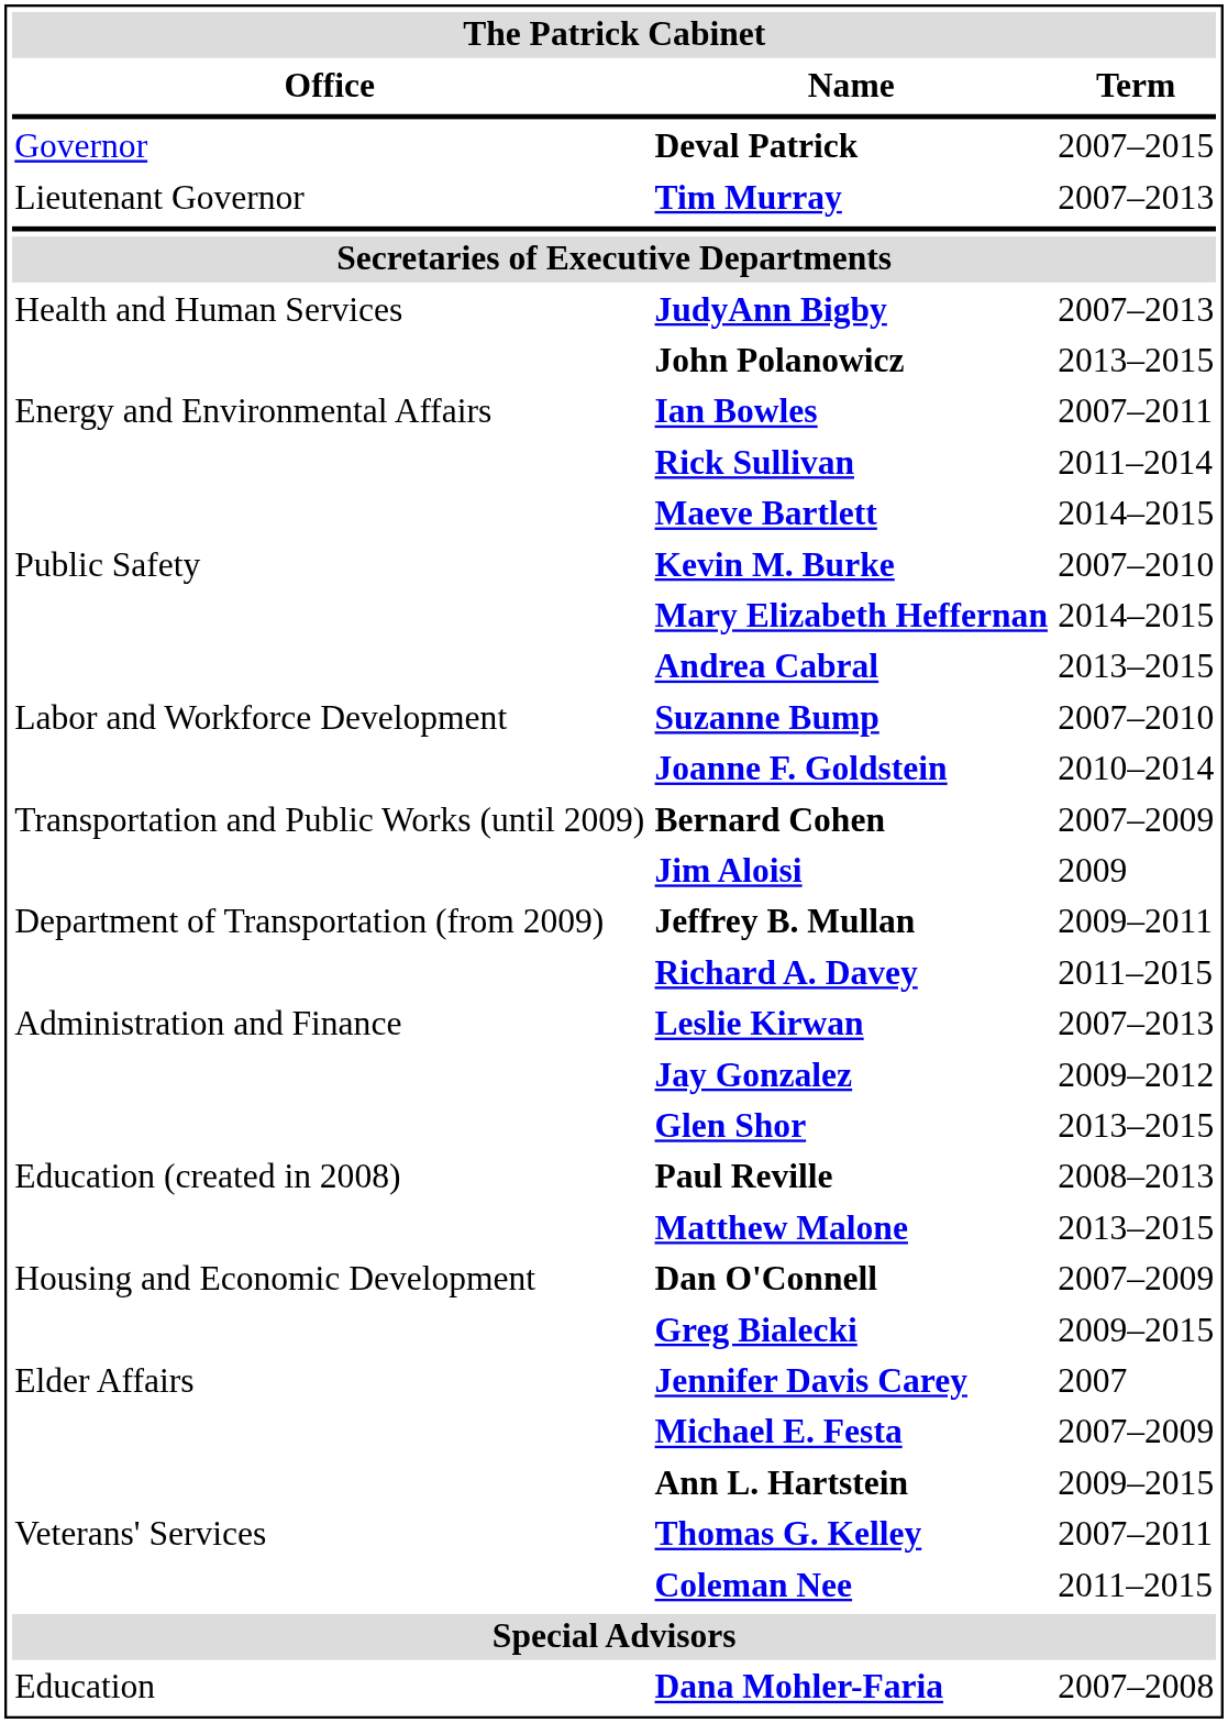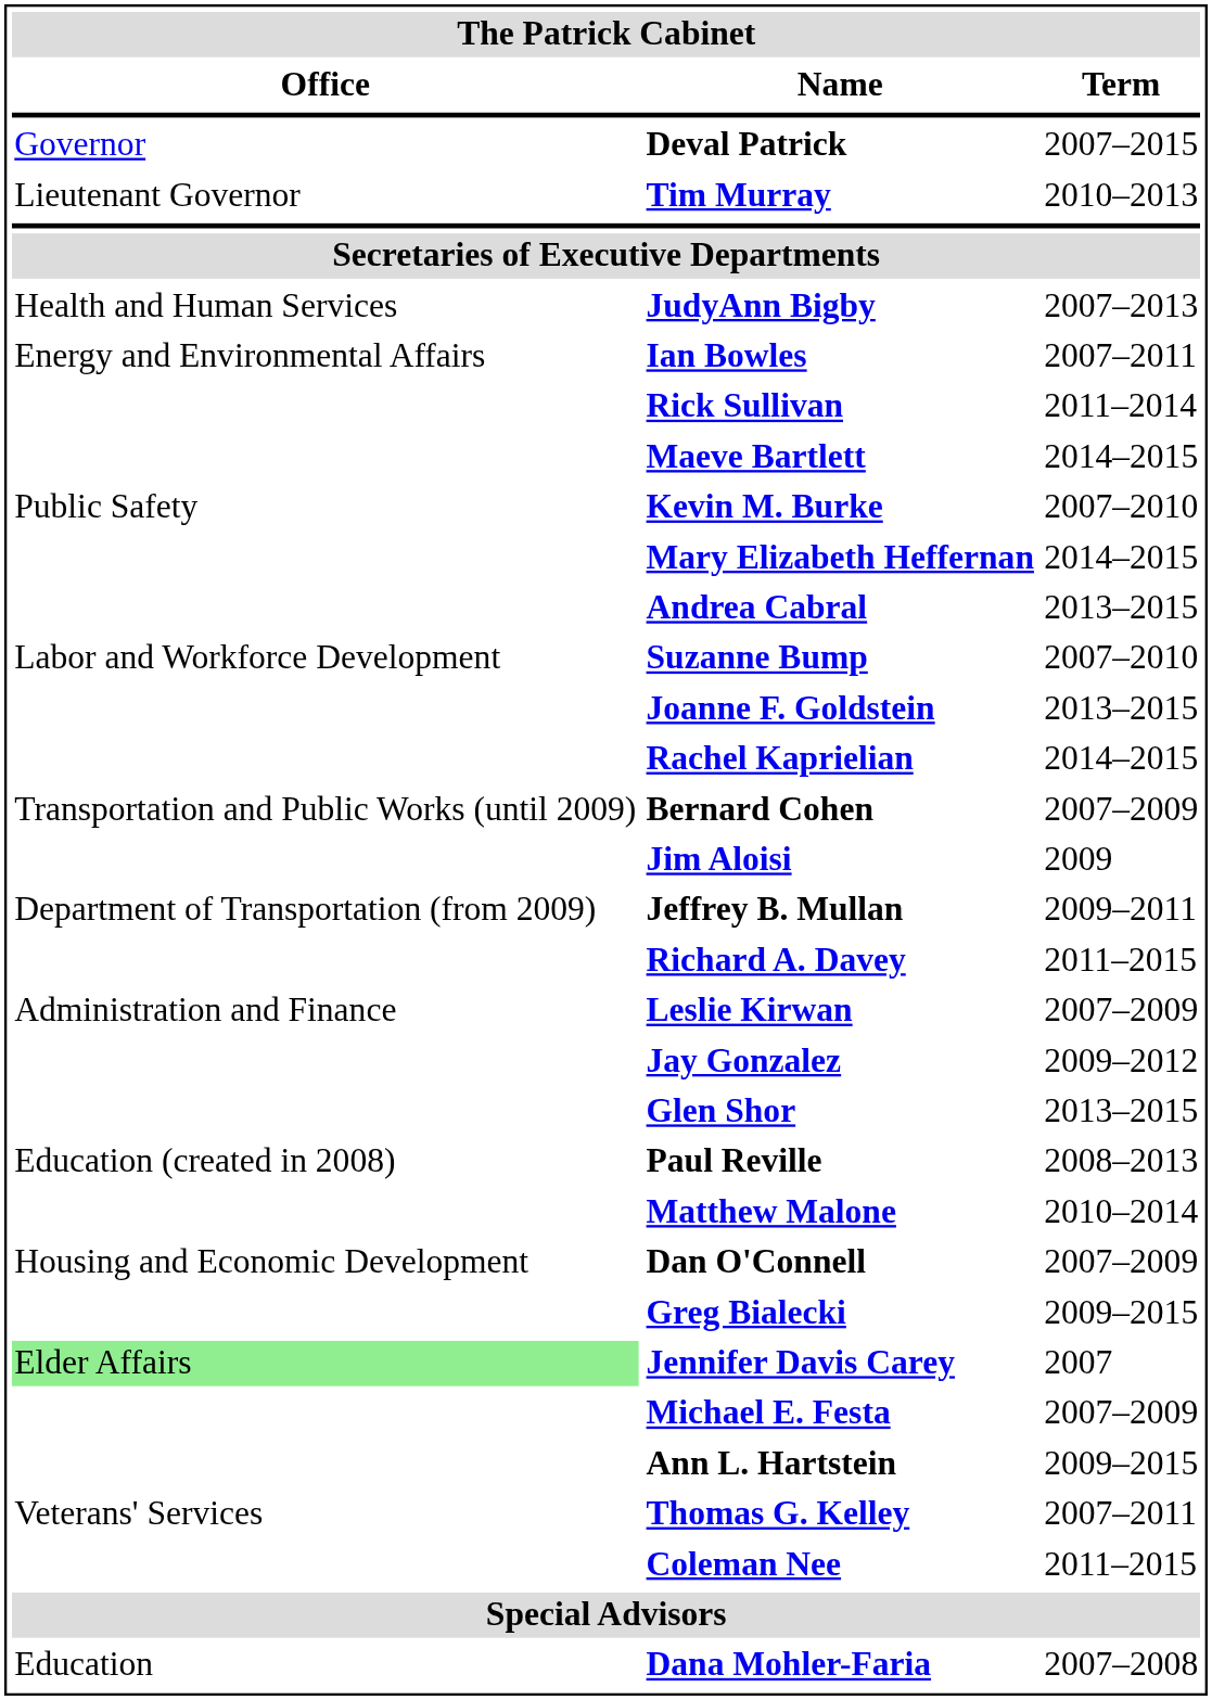 <table cellpadding="1" cellspacing="2" style="float:margin:1em 1em 1em 0; border:1px solid #000; font-size:85%;">
 <tr>
 <th style="background:#dcdcdc;" colspan="3">The Patrick Cabinet</th>
 </tr>
 <tr>
 <th>Office</th>
 <th>Name</th>
 <th>Term</th>
 </tr>
 <tr>
 <th style="background:#000;" colspan="3"></th>
 </tr>
 <tr>
 <td><a href='#'>Governor</a></td>
 <td><strong>Deval Patrick</strong></td>
 <td>2007–2015</td>
 </tr>
 <tr>
 <td>Lieutenant Governor</td>
 <td><strong><a href='#'>Tim Murray</a></strong></td>
-<td>2007–2013</td>
+<td>2010–2013</td>
 </tr>
 <tr>
 <th style="background:#000;" colspan="3"></th>
 </tr>
 <tr>
 <th style="background:#dcdcdc;" colspan="3">Secretaries of Executive Departments</th>
 </tr>
 <tr>
 <td>Health and Human Services</td>
 <td><strong><a href='#'>JudyAnn Bigby</a></strong></td>
 <td>2007–2013</td>
-</tr>
-<tr>
-<td> </td>
-<td><strong>John Polanowicz</strong></td>
-<td>2013–2015</td>
 </tr>
 <tr>
 <td>Energy and Environmental Affairs</td>
 <td><strong><a href='#'>Ian Bowles</a></strong></td>
 <td>2007–2011</td>
 </tr>
 <tr>
 <td> </td>
 <td><strong><a href='#'>Rick Sullivan</a></strong></td>
 <td>2011–2014</td>
 </tr>
 <tr>
 <td> </td>
 <td><strong><a href='#'>Maeve Bartlett</a></strong></td>
 <td>2014–2015</td>
 </tr>
 <tr>
 <td>Public Safety</td>
 <td><strong><a href='#'>Kevin M. Burke</a></strong></td>
 <td>2007–2010</td>
 </tr>
 <tr>
 <td> </td>
 <td><strong><a href='#'>Mary Elizabeth Heffernan</a></strong></td>
 <td>2014–2015</td>
 </tr>
 <tr>
 <td> </td>
 <td><strong><a href='#'>Andrea Cabral</a></strong></td>
 <td>2013–2015</td>
 </tr>
 <tr>
 <td>Labor and Workforce Development</td>
 <td><strong><a href='#'>Suzanne Bump</a></strong></td>
 <td>2007–2010</td>
 </tr>
 <tr>
 <td> </td>
 <td><strong><a href='#'>Joanne F. Goldstein</a></strong></td>
-<td>2010–2014</td>
+<td>2013–2015</td>
+</tr>
+<tr>
+<td> </td>
+<td><strong><a href='#'>Rachel Kaprielian</a></strong></td>
+<td>2014–2015</td>
 </tr>
 <tr>
 <td>Transportation and Public Works (until 2009)</td>
 <td><strong>Bernard Cohen</strong></td>
 <td>2007–2009</td>
 </tr>
 <tr>
 <td> </td>
 <td><strong><a href='#'>Jim Aloisi</a></strong></td>
 <td>2009</td>
 </tr>
 <tr>
 <td>Department of Transportation (from 2009)</td>
 <td><strong>Jeffrey B. Mullan</strong></td>
 <td>2009–2011</td>
 </tr>
 <tr>
 <td> </td>
 <td><strong><a href='#'>Richard A. Davey</a></strong></td>
 <td>2011–2015</td>
 </tr>
 <tr>
 <td>Administration and Finance</td>
 <td><strong><a href='#'>Leslie Kirwan</a></strong></td>
-<td>2007–2013</td>
+<td>2007–2009</td>
 </tr>
 <tr>
 <td> </td>
 <td><strong><a href='#'>Jay Gonzalez</a></strong></td>
 <td>2009–2012</td>
 </tr>
 <tr>
 <td> </td>
 <td><strong><a href='#'>Glen Shor</a></strong></td>
 <td>2013–2015</td>
 </tr>
 <tr>
 <td>Education (created in 2008)</td>
 <td><strong>Paul Reville</strong></td>
 <td>2008–2013</td>
 </tr>
 <tr>
 <td> </td>
 <td><strong><a href='#'>Matthew Malone</a></strong></td>
-<td>2013–2015</td>
+<td>2010–2014</td>
 </tr>
 <tr>
 <td>Housing and Economic Development</td>
 <td><strong>Dan O'Connell</strong></td>
 <td>2007–2009</td>
 </tr>
 <tr>
 <td> </td>
 <td><strong><a href='#'>Greg Bialecki</a></strong></td>
 <td>2009–2015</td>
 </tr>
 <tr>
-<td>Elder Affairs</td>
+<td style="background: lightgreen;">Elder Affairs</td>
 <td><strong><a href='#'>Jennifer Davis Carey</a></strong></td>
 <td>2007</td>
 </tr>
 <tr>
 <td> </td>
 <td><strong><a href='#'>Michael E. Festa</a></strong></td>
 <td>2007–2009</td>
 </tr>
 <tr>
 <td> </td>
 <td><strong>Ann L. Hartstein</strong></td>
 <td>2009–2015</td>
 </tr>
 <tr>
 <td>Veterans' Services</td>
 <td><strong><a href='#'>Thomas G. Kelley</a></strong></td>
 <td>2007–2011</td>
 </tr>
 <tr>
 <td> </td>
 <td><strong><a href='#'>Coleman Nee</a></strong></td>
 <td>2011–2015</td>
 </tr>
 <tr>
 <th style="background:#dcdcdc;" colspan="3">Special Advisors</th>
 </tr>
 <tr>
 <td>Education</td>
 <td><strong><a href='#'>Dana Mohler-Faria</a></strong></td>
 <td>2007–2008</td>
 </tr>
 </table>
